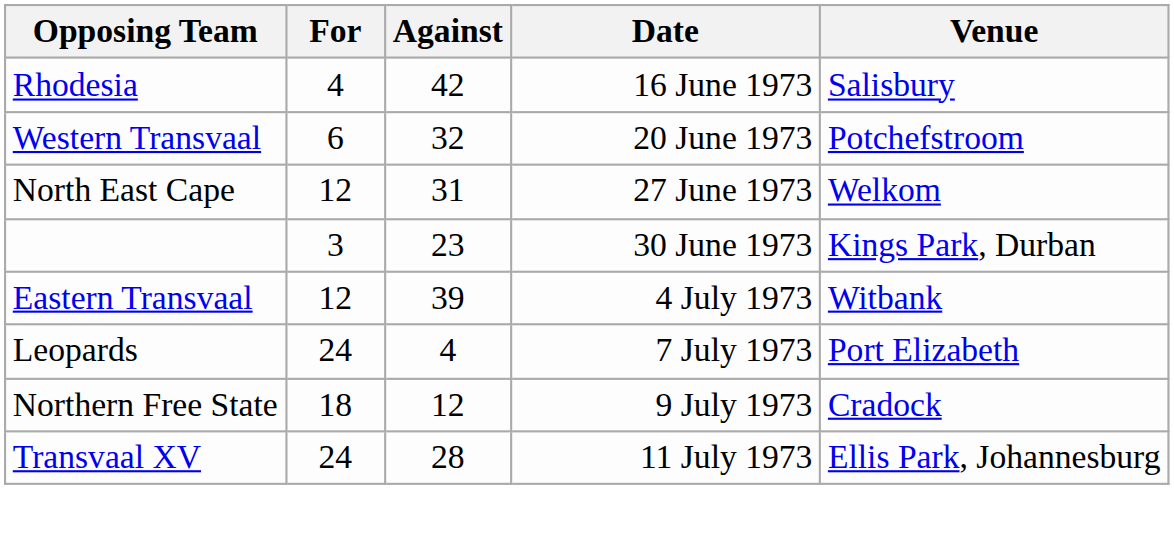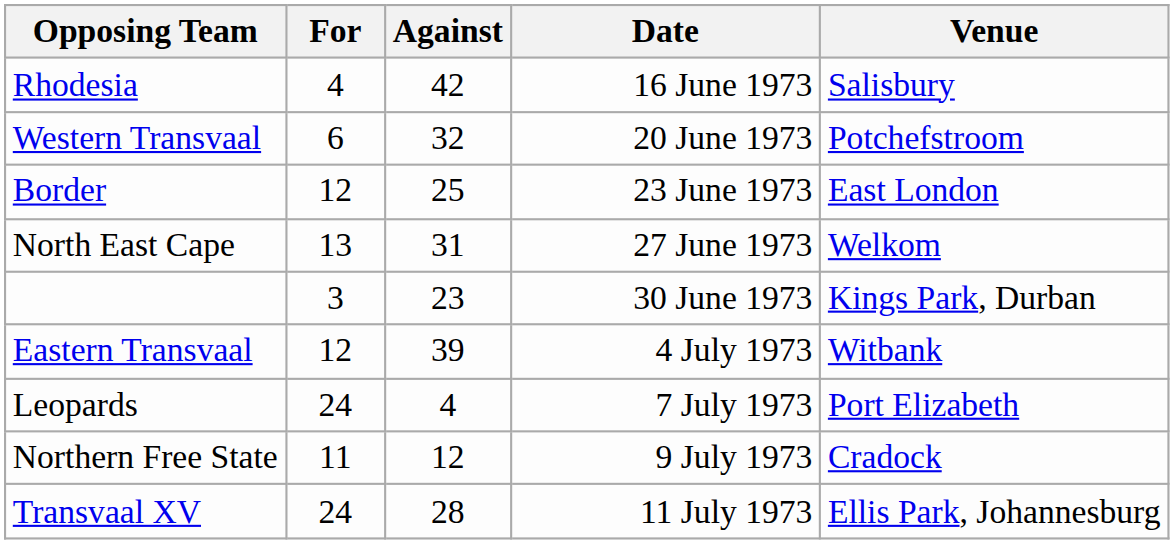 <table class=wikitable>
 <tr>
 <th>Opposing Team</th>
 <th>For</th>
 <th>Against</th>
 <th>Date</th>
 <th>Venue</th>
 </tr>
 <tr bgcolor=#fdfdfd>
 <td><a href='#'>Rhodesia</a></td>
 <td align=center width=40>4</td>
 <td align=center width=40>42</td>
 <td width=140 align=right>16 June 1973</td>
 <td><a href='#'>Salisbury</a></td>
 </tr>
 <tr bgcolor=#fdfdfd>
 <td><a href='#'>Western Transvaal</a></td>
 <td align=center width=40>6</td>
 <td align=center width=40>32</td>
 <td width=140 align=right>20 June 1973</td>
 <td><a href='#'>Potchefstroom</a></td>
 </tr>
 <tr bgcolor=#fdfdfd>
+<td><a href='#'>Border</a></td>
+<td align=center width=40>12</td>
+<td align=center width=40>25</td>
+<td width=140 align=right>23 June 1973</td>
+<td><a href='#'>East London</a></td>
+</tr>
+<tr bgcolor=#fdfdfd>
 <td>North East Cape</td>
-<td align=center width=40>12</td>
+<td align=center width=40>13</td>
 <td align=center width=40>31</td>
 <td width=140 align=right>27 June 1973</td>
 <td><a href='#'>Welkom</a></td>
 </tr>
 <tr bgcolor=#fdfdfd>
 <td></td>
 <td align=center width=40>3</td>
 <td align=center width=40>23</td>
 <td width=140 align=right>30 June 1973</td>
 <td><a href='#'>Kings Park</a>, Durban</td>
 </tr>
 <tr bgcolor=#fdfdfd>
 <td><a href='#'>Eastern Transvaal</a></td>
 <td align=center width=40>12</td>
 <td align=center width=40>39</td>
 <td width=140 align=right>4 July 1973</td>
 <td><a href='#'>Witbank</a></td>
 </tr>
 <tr bgcolor=#fdfdfd>
 <td>Leopards</td>
 <td align=center width=40>24</td>
 <td align=center width=40>4</td>
 <td width=140 align=right>7 July 1973</td>
 <td><a href='#'>Port Elizabeth</a></td>
 </tr>
 <tr bgcolor=#fdfdfd>
 <td>Northern Free State</td>
-<td align=center width=40>18</td>
+<td align=center width=40>11</td>
 <td align=center width=40>12</td>
 <td width=140 align=right>9 July 1973</td>
 <td><a href='#'>Cradock</a></td>
 </tr>
 <tr bgcolor=#fdfdfd>
 <td><a href='#'>Transvaal XV</a></td>
 <td align=center width=40>24</td>
 <td align=center width=40>28</td>
 <td width=140 align=right>11 July 1973</td>
 <td><a href='#'>Ellis Park</a>, Johannesburg</td>
 </tr>
 </table>
